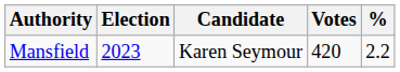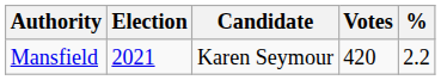 <table class="wikitable">
 <tr>
 <th>Authority</th>
 <th>Election</th>
 <th>Candidate</th>
 <th>Votes</th>
 <th>%</th>
 </tr>
 <tr>
 <td><a href='#'>Mansfield</a></td>
-<td><a href='#'>2023</a></td>
+<td><a href='#'>2021</a></td>
 <td>Karen Seymour</td>
 <td>420</td>
 <td>2.2</td>
 </tr>
 </table>
